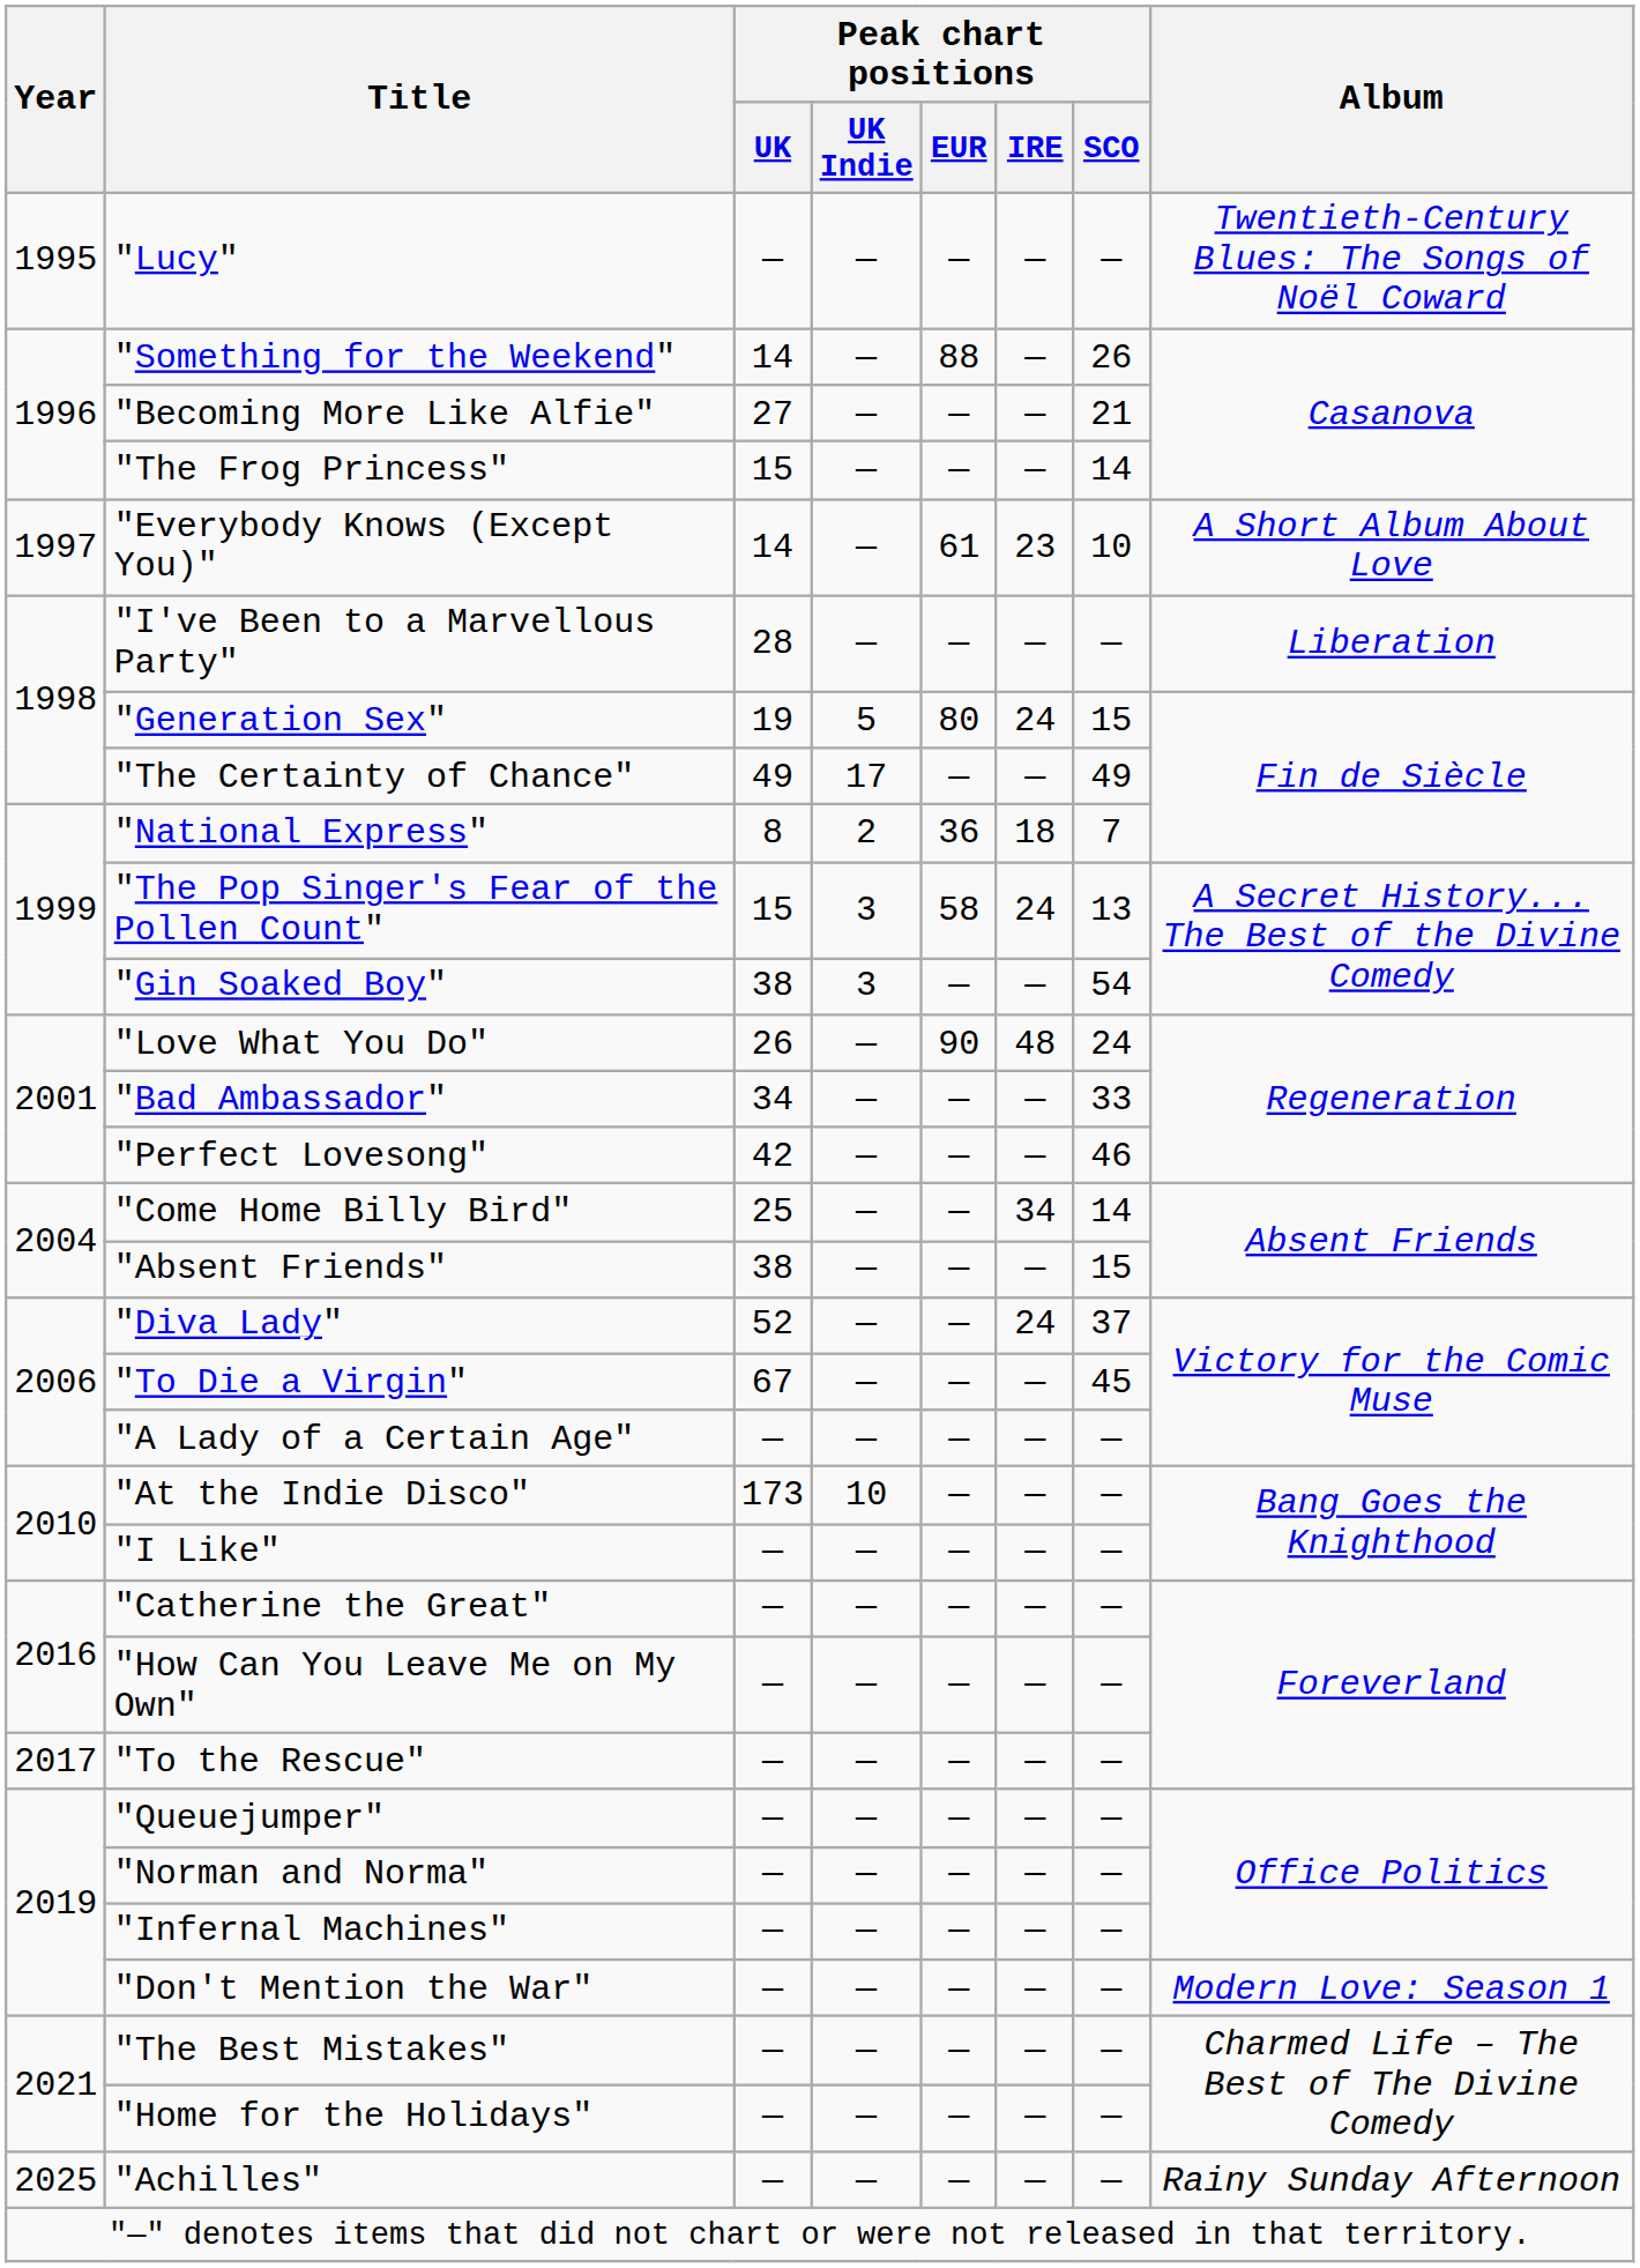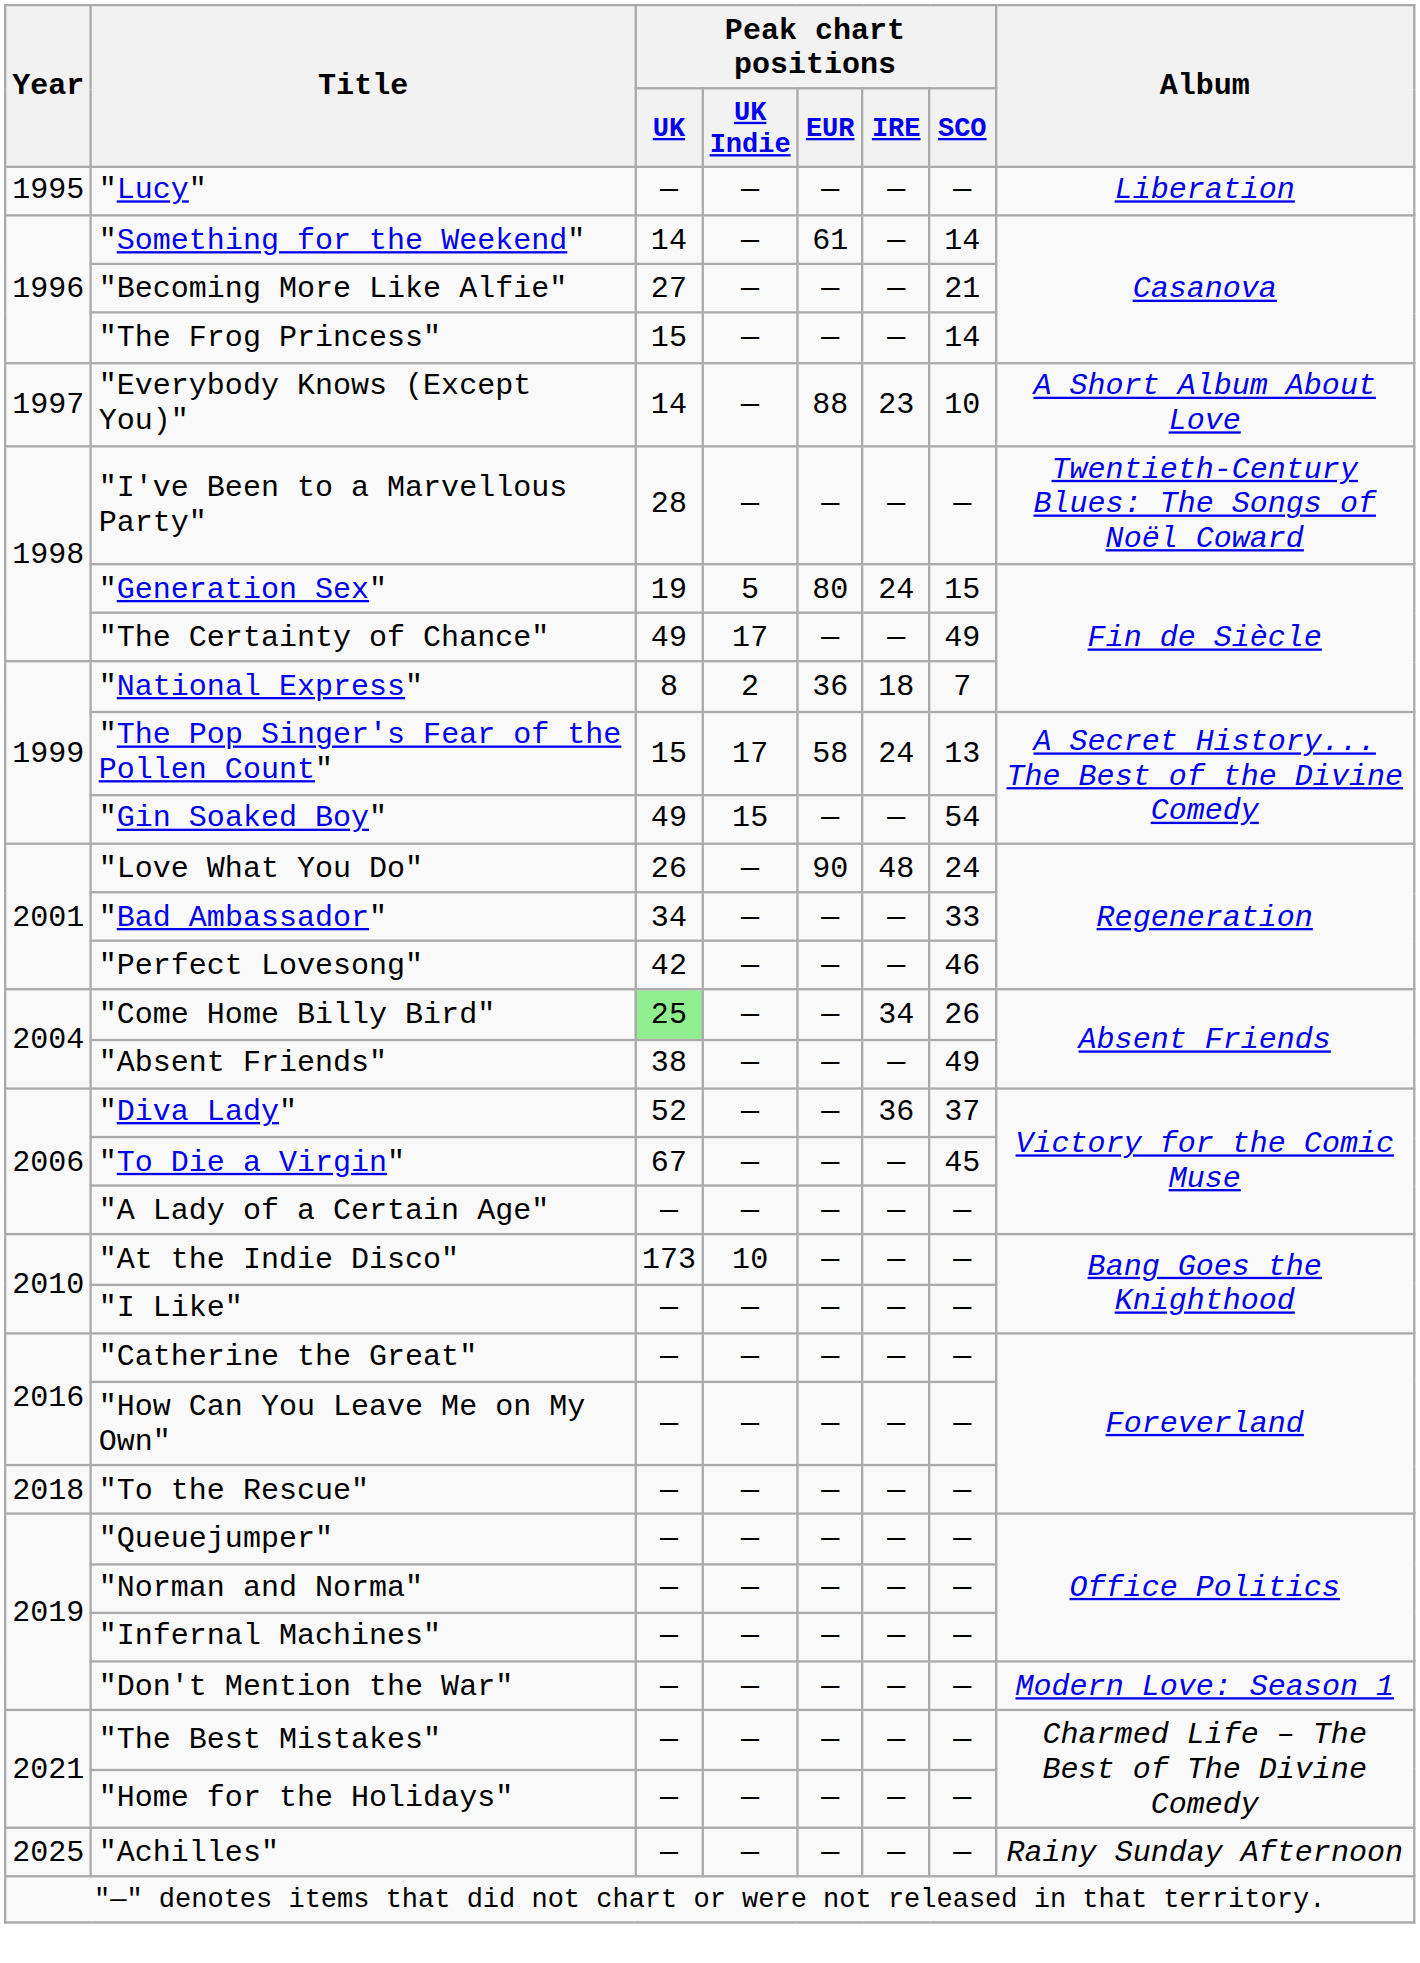 <table class="wikitable" style="text-align:center;">
 <tr>
 <th rowspan="2" style="width:2em;">Year</th>
 <th rowspan="2" style="width:20em;">Title</th>
 <th colspan="5">Peak chart positions</th>
 <th rowspan="2" style="width:15em;">Album</th>
 </tr>
 <tr>
 <th style="width:2em;font-size:90%;"><a href='#'>UK</a><br></th>
 <th style="width:2em;font-size:90%;"><a href='#'>UK<br>Indie</a><br></th>
 <th style="width:2em;font-size:90%;"><a href='#'>EUR</a><br></th>
 <th style="width:2em;font-size:90%;"><a href='#'>IRE</a><br></th>
 <th style="width:2em;font-size:90%;"><a href='#'>SCO</a><br></th>
 </tr>
 <tr>
 <td>1995</td>
 <td style="text-align:left;">"<a href='#'>Lucy</a>"</td>
 <td>—</td>
 <td>—</td>
 <td>—</td>
 <td>—</td>
 <td>—</td>
-<td><em><a href='#'>Twentieth-Century Blues: The Songs of Noël Coward</a></em></td>
+<td><em><a href='#'>Liberation</a></em></td>
 </tr>
 <tr>
 <td rowspan="3">1996</td>
 <td style="text-align:left;">"<a href='#'>Something for the Weekend</a>"</td>
 <td>14</td>
 <td>—</td>
-<td>88</td>
+<td>61</td>
 <td>—</td>
-<td>26</td>
+<td>14</td>
 <td rowspan="3"><em><a href='#'>Casanova</a></em></td>
 </tr>
 <tr>
 <td style="text-align:left;">"Becoming More Like Alfie"</td>
 <td>27</td>
 <td>—</td>
 <td>—</td>
 <td>—</td>
 <td>21</td>
 </tr>
 <tr>
 <td style="text-align:left;">"The Frog Princess"</td>
 <td>15</td>
 <td>—</td>
 <td>—</td>
 <td>—</td>
 <td>14</td>
 </tr>
 <tr>
 <td>1997</td>
 <td style="text-align:left;">"Everybody Knows (Except You)"</td>
 <td>14</td>
 <td>—</td>
-<td>61</td>
+<td>88</td>
 <td>23</td>
 <td>10</td>
 <td><em><a href='#'>A Short Album About Love</a></em></td>
 </tr>
 <tr>
 <td rowspan="3">1998</td>
 <td style="text-align:left;">"I've Been to a Marvellous Party"</td>
 <td>28</td>
 <td>—</td>
 <td>—</td>
 <td>—</td>
 <td>—</td>
-<td><em><a href='#'>Liberation</a></em></td>
+<td><em><a href='#'>Twentieth-Century Blues: The Songs of Noël Coward</a></em></td>
 </tr>
 <tr>
 <td style="text-align:left;">"<a href='#'>Generation Sex</a>"</td>
 <td>19</td>
 <td>5</td>
 <td>80</td>
 <td>24</td>
 <td>15</td>
 <td rowspan="3"><em><a href='#'>Fin de Siècle</a></em></td>
 </tr>
 <tr>
 <td style="text-align:left;">"The Certainty of Chance"</td>
 <td>49</td>
 <td>17</td>
 <td>—</td>
 <td>—</td>
 <td>49</td>
 </tr>
 <tr>
 <td rowspan="3">1999</td>
 <td style="text-align:left;">"<a href='#'>National Express</a>"</td>
 <td>8</td>
 <td>2</td>
 <td>36</td>
 <td>18</td>
 <td>7</td>
 </tr>
 <tr>
 <td style="text-align:left;">"<a href='#'>The Pop Singer's Fear of the Pollen Count</a>"</td>
 <td>15</td>
-<td>3</td>
+<td>17</td>
 <td>58</td>
 <td>24</td>
 <td>13</td>
 <td rowspan="2"><em><a href='#'>A Secret History... The Best of the Divine Comedy</a></em></td>
 </tr>
 <tr>
 <td style="text-align:left;">"<a href='#'>Gin Soaked Boy</a>"</td>
-<td>38</td>
-<td>3</td>
+<td>49</td>
+<td>15</td>
 <td>—</td>
 <td>—</td>
 <td>54</td>
 </tr>
 <tr>
 <td rowspan="3">2001</td>
 <td style="text-align:left;">"Love What You Do"</td>
 <td>26</td>
 <td>—</td>
 <td>90</td>
 <td>48</td>
 <td>24</td>
 <td rowspan="3"><em><a href='#'>Regeneration</a></em></td>
 </tr>
 <tr>
 <td style="text-align:left;">"<a href='#'>Bad Ambassador</a>"</td>
 <td>34</td>
 <td>—</td>
 <td>—</td>
 <td>—</td>
 <td>33</td>
 </tr>
 <tr>
 <td style="text-align:left;">"Perfect Lovesong"</td>
 <td>42</td>
 <td>—</td>
 <td>—</td>
 <td>—</td>
 <td>46</td>
 </tr>
 <tr>
 <td rowspan="2">2004</td>
 <td style="text-align:left;">"Come Home Billy Bird"</td>
-<td>25</td>
+<td style="background: lightgreen;">25</td>
 <td>—</td>
 <td>—</td>
 <td>34</td>
-<td>14</td>
+<td>26</td>
 <td rowspan="2"><em><a href='#'>Absent Friends</a></em></td>
 </tr>
 <tr>
 <td style="text-align:left;">"Absent Friends"</td>
 <td>38</td>
 <td>—</td>
 <td>—</td>
 <td>—</td>
-<td>15</td>
+<td>49</td>
 </tr>
 <tr>
 <td rowspan="3">2006</td>
 <td style="text-align:left;">"<a href='#'>Diva Lady</a>"</td>
 <td>52</td>
 <td>—</td>
 <td>—</td>
-<td>24</td>
+<td>36</td>
 <td>37</td>
 <td rowspan="3"><em><a href='#'>Victory for the Comic Muse</a></em></td>
 </tr>
 <tr>
 <td style="text-align:left;">"<a href='#'>To Die a Virgin</a>"</td>
 <td>67</td>
 <td>—</td>
 <td>—</td>
 <td>—</td>
 <td>45</td>
 </tr>
 <tr>
 <td style="text-align:left;">"A Lady of a Certain Age"</td>
 <td>—</td>
 <td>—</td>
 <td>—</td>
 <td>—</td>
 <td>—</td>
 </tr>
 <tr>
 <td rowspan="2">2010</td>
 <td style="text-align:left;">"At the Indie Disco"</td>
 <td>173</td>
 <td>10</td>
 <td>—</td>
 <td>—</td>
 <td>—</td>
 <td rowspan="2"><em><a href='#'>Bang Goes the Knighthood</a></em></td>
 </tr>
 <tr>
 <td style="text-align:left;">"I Like"</td>
 <td>—</td>
 <td>—</td>
 <td>—</td>
 <td>—</td>
 <td>—</td>
 </tr>
 <tr>
 <td rowspan="2">2016</td>
 <td style="text-align:left;">"Catherine the Great"</td>
 <td>—</td>
 <td>—</td>
 <td>—</td>
 <td>—</td>
 <td>—</td>
 <td rowspan="3"><em><a href='#'>Foreverland</a></em></td>
 </tr>
 <tr>
 <td style="text-align:left;">"How Can You Leave Me on My Own"</td>
 <td>—</td>
 <td>—</td>
 <td>—</td>
 <td>—</td>
 <td>—</td>
 </tr>
 <tr>
-<td>2017</td>
+<td>2018</td>
 <td style="text-align:left;">"To the Rescue"</td>
 <td>—</td>
 <td>—</td>
 <td>—</td>
 <td>—</td>
 <td>—</td>
 </tr>
 <tr>
 <td rowspan="4">2019</td>
 <td style="text-align:left;">"Queuejumper"</td>
 <td>—</td>
 <td>—</td>
 <td>—</td>
 <td>—</td>
 <td>—</td>
 <td rowspan="3"><em><a href='#'>Office Politics</a></em></td>
 </tr>
 <tr>
 <td style="text-align:left;">"Norman and Norma"</td>
 <td>—</td>
 <td>—</td>
 <td>—</td>
 <td>—</td>
 <td>—</td>
 </tr>
 <tr>
 <td style="text-align:left;">"Infernal Machines"</td>
 <td>—</td>
 <td>—</td>
 <td>—</td>
 <td>—</td>
 <td>—</td>
 </tr>
 <tr>
 <td style="text-align:left;">"Don't Mention the War"</td>
 <td>—</td>
 <td>—</td>
 <td>—</td>
 <td>—</td>
 <td>—</td>
 <td><em><a href='#'>Modern Love: Season 1</a></em></td>
 </tr>
 <tr>
 <td rowspan="2">2021</td>
 <td style="text-align:left;">"The Best Mistakes"</td>
 <td>—</td>
 <td>—</td>
 <td>—</td>
 <td>—</td>
 <td>—</td>
 <td rowspan="2"><em>Charmed Life – The Best of The Divine Comedy</em></td>
 </tr>
 <tr>
 <td style="text-align:left;">"Home for the Holidays"</td>
 <td>—</td>
 <td>—</td>
 <td>—</td>
 <td>—</td>
 <td>—</td>
 </tr>
 <tr>
 <td>2025</td>
 <td style="text-align:left;">"Achilles"</td>
 <td>—</td>
 <td>—</td>
 <td>—</td>
 <td>—</td>
 <td>—</td>
 <td><em>Rainy Sunday Afternoon</em></td>
 </tr>
 <tr>
 <td colspan="15" style="font-size:90%">"—" denotes items that did not chart or were not released in that territory.</td>
 </tr>
 </table>
